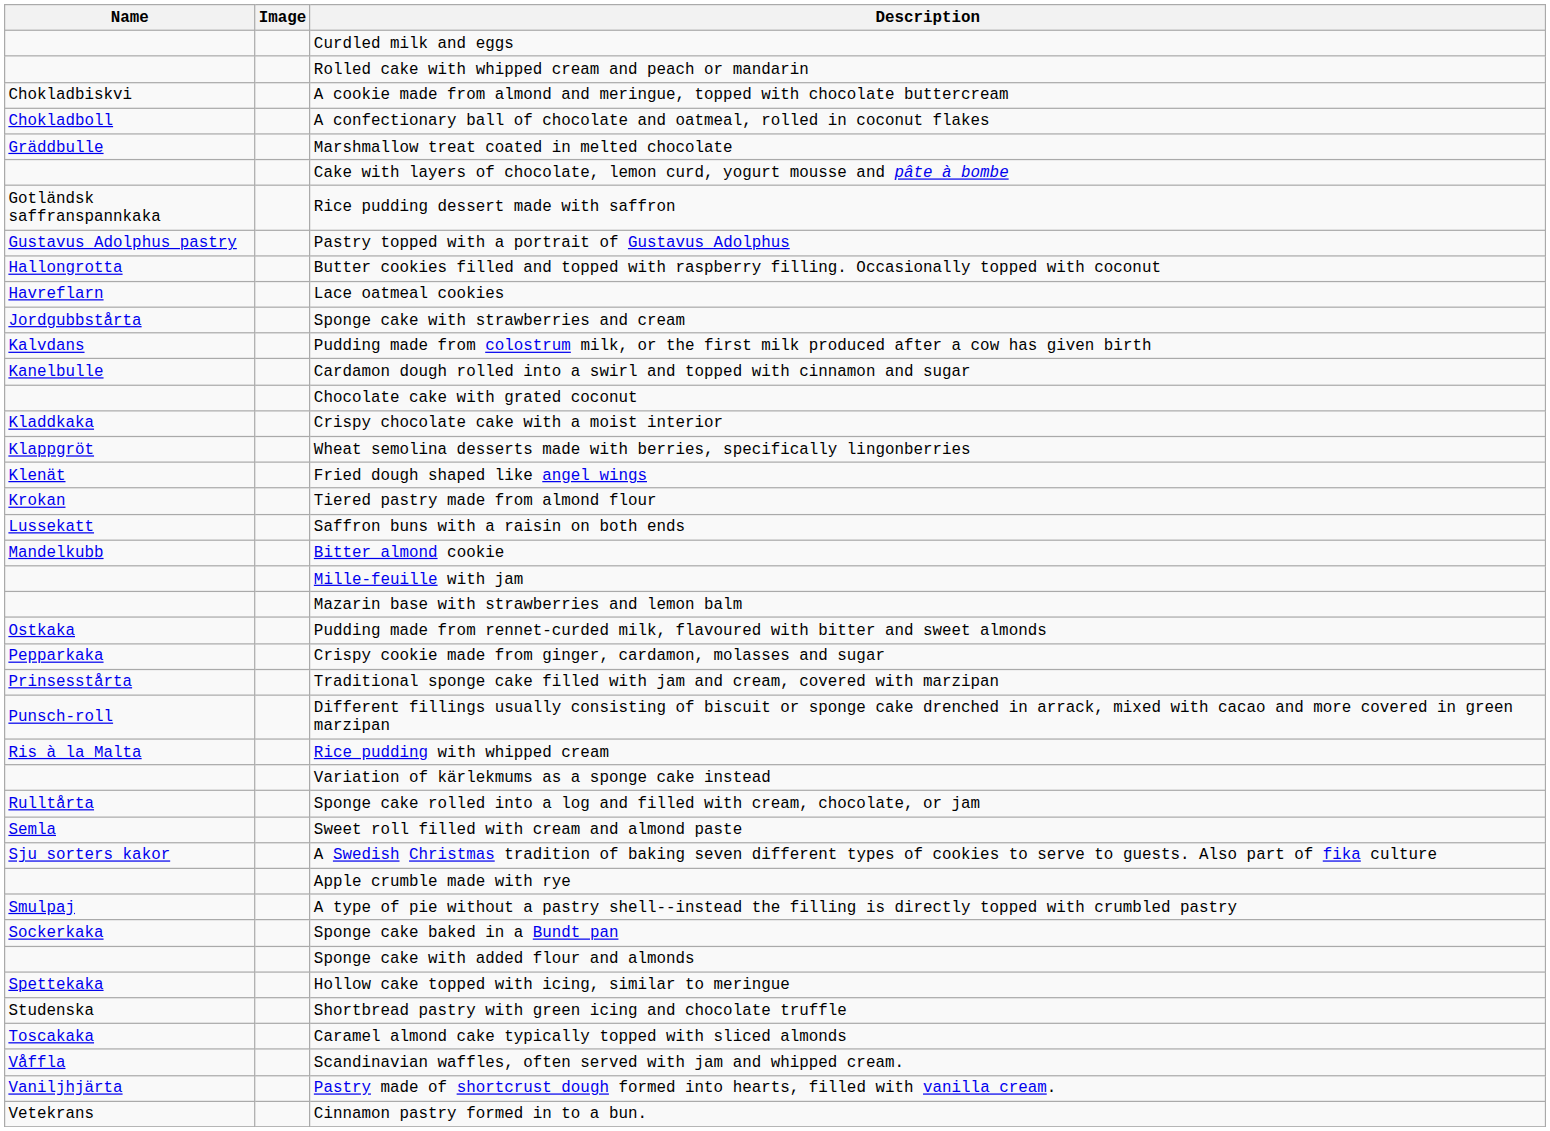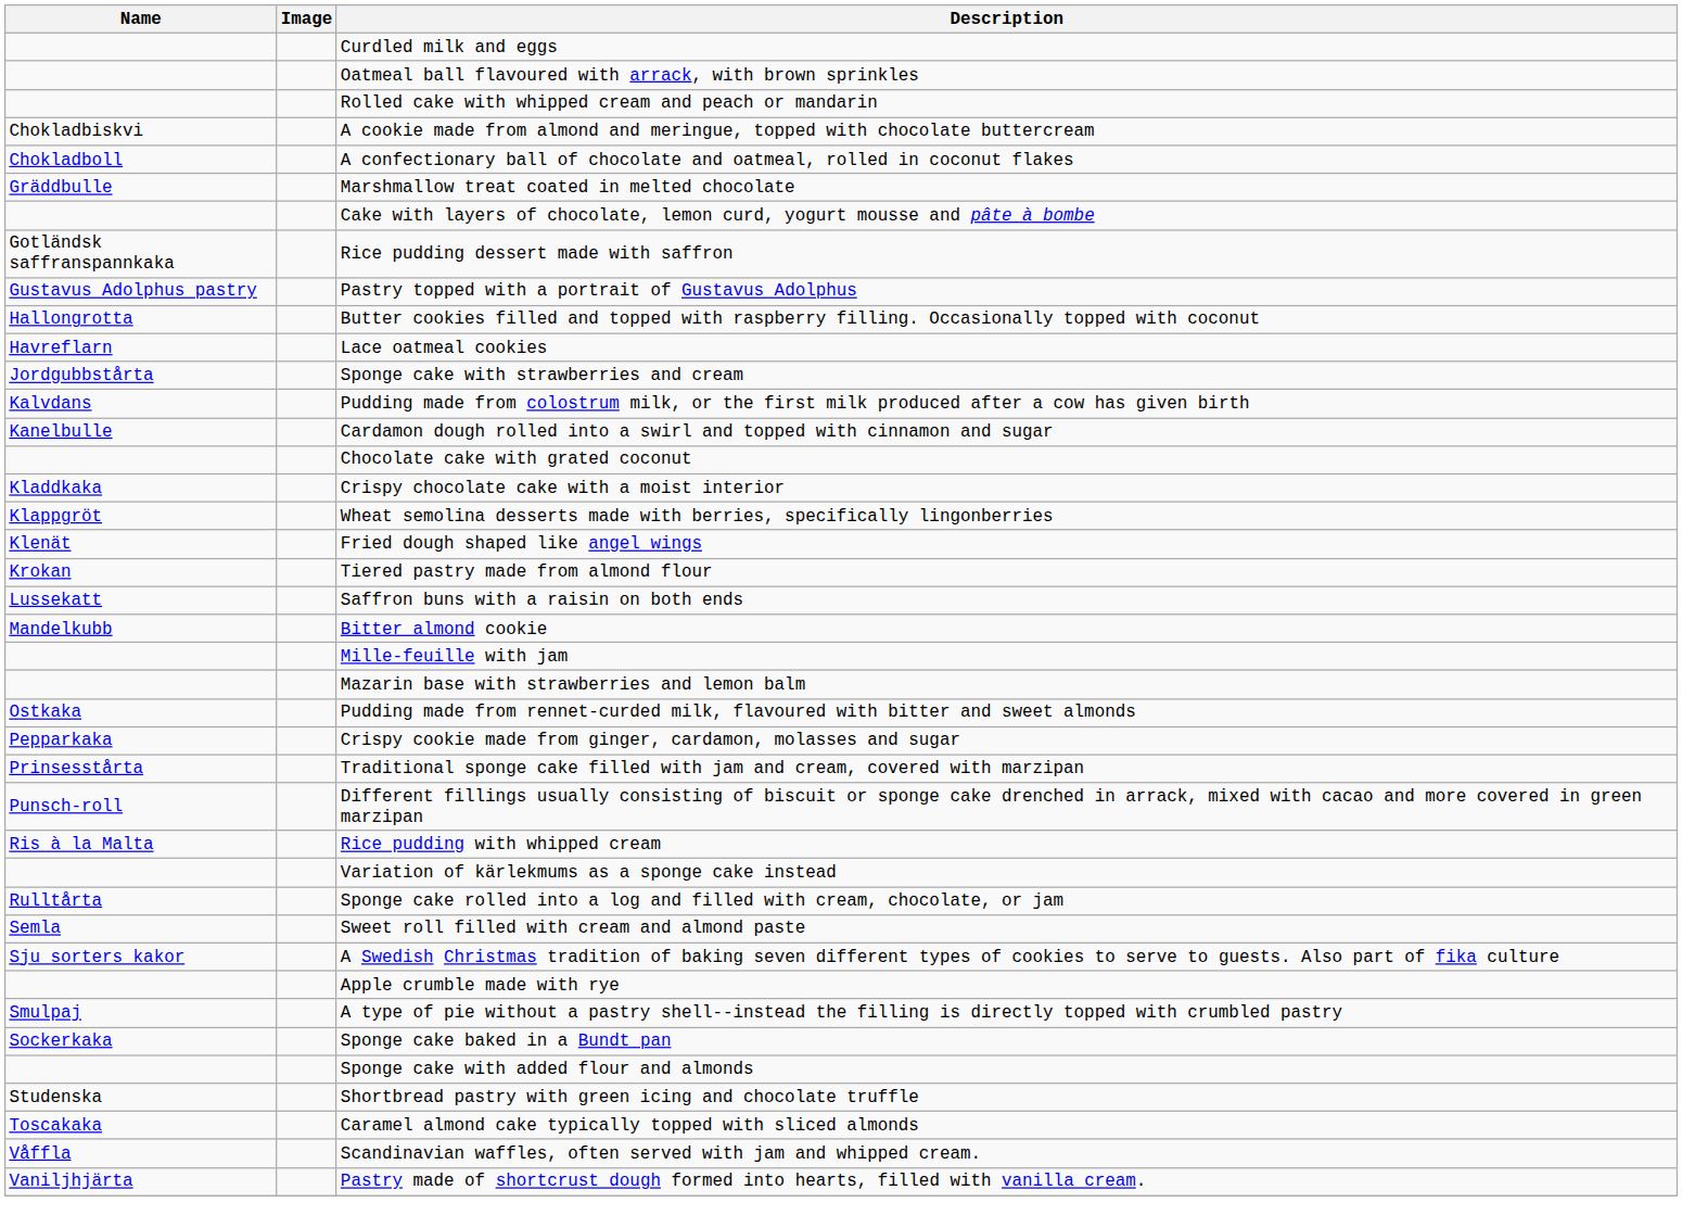 <table class="wikitable sortable" width="100%">
 <tr>
 <th>Name</th>
 <th class="unsortable">Image</th>
 <th>Description</th>
 </tr>
 <tr>
 <td></td>
 <td></td>
 <td>Curdled milk and eggs</td>
+</tr>
+<tr>
+<td></td>
+<td></td>
+<td>Oatmeal ball flavoured with <a href='#'>arrack</a>, with brown sprinkles</td>
 </tr>
 <tr>
 <td></td>
 <td></td>
 <td>Rolled cake with whipped cream and peach or mandarin</td>
 </tr>
 <tr>
 <td>Chokladbiskvi</td>
 <td></td>
 <td>A cookie made from almond and meringue, topped with chocolate buttercream</td>
 </tr>
 <tr>
 <td><a href='#'>Chokladboll</a></td>
 <td></td>
 <td>A confectionary ball of chocolate and oatmeal, rolled in coconut flakes</td>
 </tr>
 <tr>
 <td><a href='#'>Gräddbulle</a></td>
 <td></td>
 <td>Marshmallow treat coated in melted chocolate</td>
 </tr>
 <tr>
 <td></td>
 <td></td>
 <td>Cake with layers of chocolate, lemon curd, yogurt mousse and <em><a href='#'>pâte à bombe</a></em></td>
 </tr>
 <tr>
 <td>Gotländsk saffranspannkaka</td>
 <td></td>
 <td>Rice pudding dessert made with saffron</td>
 </tr>
 <tr>
 <td><a href='#'>Gustavus Adolphus pastry</a></td>
 <td></td>
 <td>Pastry topped with a portrait of <a href='#'>Gustavus Adolphus</a></td>
 </tr>
 <tr>
 <td><a href='#'>Hallongrotta</a></td>
 <td></td>
 <td>Butter cookies filled and topped with raspberry filling. Occasionally topped with coconut</td>
 </tr>
 <tr>
 <td><a href='#'>Havreflarn</a></td>
 <td></td>
 <td>Lace oatmeal cookies</td>
 </tr>
 <tr>
 <td><a href='#'>Jordgubbstårta</a></td>
 <td></td>
 <td>Sponge cake with strawberries and cream</td>
 </tr>
 <tr>
 <td><a href='#'>Kalvdans</a></td>
 <td></td>
 <td>Pudding made from <a href='#'>colostrum</a> milk, or the first milk produced after a cow has given birth</td>
 </tr>
 <tr>
 <td><a href='#'>Kanelbulle</a></td>
 <td></td>
 <td>Cardamon dough rolled into a swirl and topped with cinnamon and sugar</td>
 </tr>
 <tr>
 <td></td>
 <td></td>
 <td>Chocolate cake with grated coconut</td>
 </tr>
 <tr>
 <td><a href='#'>Kladdkaka</a></td>
 <td></td>
 <td>Crispy chocolate cake with a moist interior</td>
 </tr>
 <tr>
 <td><a href='#'>Klappgröt</a></td>
 <td></td>
 <td>Wheat semolina desserts made with berries, specifically lingonberries</td>
 </tr>
 <tr>
 <td><a href='#'>Klenät</a></td>
 <td></td>
 <td>Fried dough shaped like <a href='#'>angel wings</a></td>
 </tr>
 <tr>
 <td><a href='#'>Krokan</a></td>
 <td></td>
 <td>Tiered pastry made from almond flour</td>
 </tr>
 <tr>
 <td><a href='#'>Lussekatt</a></td>
 <td></td>
 <td>Saffron buns with a raisin on both ends</td>
 </tr>
 <tr>
 <td><a href='#'>Mandelkubb</a></td>
 <td></td>
 <td><a href='#'>Bitter almond</a> cookie</td>
 </tr>
 <tr>
 <td></td>
 <td></td>
 <td><a href='#'>Mille-feuille</a> with jam</td>
 </tr>
 <tr>
 <td></td>
 <td></td>
 <td>Mazarin base with strawberries and lemon balm</td>
 </tr>
 <tr>
 <td><a href='#'>Ostkaka</a></td>
 <td></td>
 <td>Pudding made from rennet-curded milk, flavoured with bitter and sweet almonds</td>
 </tr>
 <tr>
 <td><a href='#'>Pepparkaka</a></td>
 <td></td>
 <td>Crispy cookie made from ginger, cardamon, molasses and sugar</td>
 </tr>
 <tr>
 <td><a href='#'>Prinsesstårta</a></td>
 <td></td>
 <td>Traditional sponge cake filled with jam and cream, covered with marzipan</td>
 </tr>
 <tr>
 <td><a href='#'>Punsch-roll</a></td>
 <td></td>
 <td>Different fillings usually consisting of biscuit or sponge cake drenched in arrack, mixed with cacao and more covered in green marzipan</td>
 </tr>
 <tr>
 <td><a href='#'>Ris à la Malta</a></td>
 <td></td>
 <td><a href='#'>Rice pudding</a> with whipped cream</td>
 </tr>
 <tr>
 <td></td>
 <td></td>
 <td>Variation of kärlekmums as a sponge cake instead</td>
 </tr>
 <tr>
 <td><a href='#'>Rulltårta</a></td>
 <td></td>
 <td>Sponge cake rolled into a log and filled with cream, chocolate, or jam</td>
 </tr>
 <tr>
 <td><a href='#'>Semla</a></td>
 <td></td>
 <td>Sweet roll filled with cream and almond paste</td>
 </tr>
 <tr>
 <td><a href='#'>Sju sorters kakor</a></td>
 <td></td>
 <td>A <a href='#'>Swedish</a> <a href='#'>Christmas</a> tradition of baking seven different types of cookies to serve to guests. Also part of <a href='#'>fika</a> culture</td>
 </tr>
 <tr>
 <td></td>
 <td></td>
 <td>Apple crumble made with rye</td>
 </tr>
 <tr>
 <td><a href='#'>Smulpaj</a></td>
 <td></td>
 <td>A type of pie without a pastry shell--instead the filling is directly topped with crumbled pastry</td>
 </tr>
 <tr>
 <td><a href='#'>Sockerkaka</a></td>
 <td></td>
 <td>Sponge cake baked in a <a href='#'>Bundt pan</a></td>
 </tr>
 <tr>
 <td></td>
 <td></td>
 <td>Sponge cake with added flour and almonds</td>
 </tr>
 <tr>
-<td><a href='#'>Spettekaka</a></td>
-<td></td>
-<td>Hollow cake topped with icing, similar to meringue</td>
-</tr>
-<tr>
 <td>Studenska</td>
 <td></td>
 <td>Shortbread pastry with green icing and chocolate truffle</td>
 </tr>
 <tr>
 <td><a href='#'>Toscakaka</a></td>
 <td></td>
 <td>Caramel almond cake typically topped with sliced almonds</td>
 </tr>
 <tr>
 <td><a href='#'>Våffla</a></td>
 <td></td>
 <td>Scandinavian waffles, often served with jam and whipped cream.</td>
 </tr>
 <tr>
 <td><a href='#'>Vaniljhjärta</a></td>
 <td></td>
 <td><a href='#'>Pastry</a> made of <a href='#'>shortcrust dough</a> formed into hearts, filled with <a href='#'>vanilla cream</a>.</td>
 </tr>
 <tr>
-<td>Vetekrans</td>
-<td></td>
-<td>Cinnamon pastry formed in to a bun.</td>
-</tr>
-<tr>
 </tr>
 </table>
